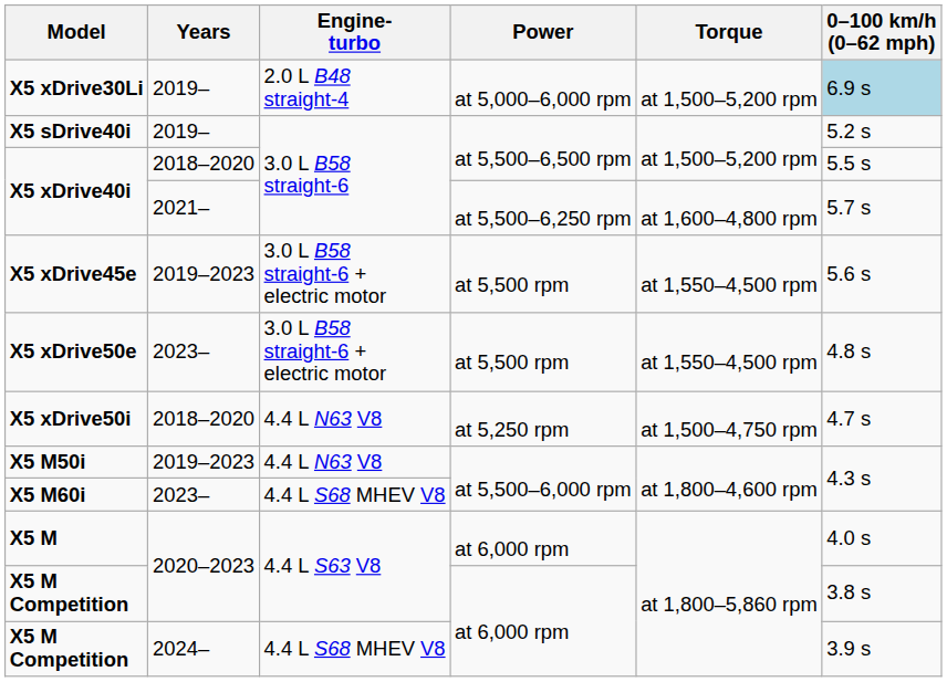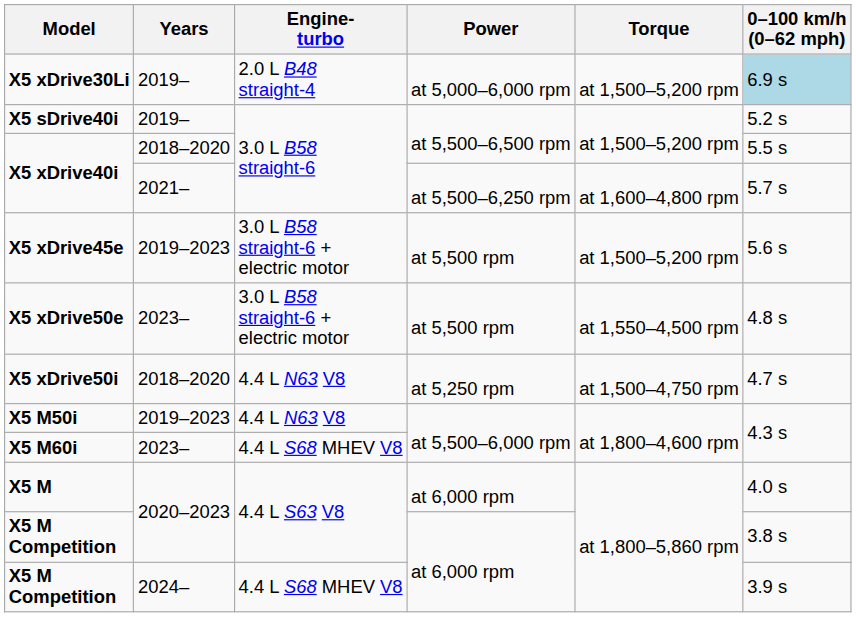 <table class="wikitable sortable">
 <tr>
 <th>Model</th>
 <th>Years</th>
 <th>Engine- <br> <a href='#'>turbo</a></th>
 <th>Power</th>
 <th>Torque</th>
 <th>0–100 km/h <br>(0–62 mph)</th>
 </tr>
 <tr>
 <td><strong>X5 xDrive30Li</strong></td>
 <td>2019–</td>
 <td>2.0 L <em><a href='#'>B48</a></em> <br> <a href='#'>straight-4</a></td>
 <td> <br> at 5,000–6,000 rpm</td>
 <td> <br> at 1,500–5,200 rpm</td>
 <td style="background: lightblue;">6.9 s</td>
 </tr>
 <tr>
 <td><strong>X5 sDrive40i</strong></td>
 <td>2019–</td>
 <td rowspan="3">3.0 L <em><a href='#'>B58</a></em> <br> <a href='#'>straight-6</a></td>
 <td rowspan="2"> <br> at 5,500–6,500 rpm</td>
 <td rowspan="2"> <br> at 1,500–5,200 rpm</td>
 <td>5.2 s</td>
 </tr>
 <tr>
 <td rowspan="2"><strong>X5 xDrive40i</strong></td>
 <td>2018–2020</td>
 <td>5.5 s</td>
 </tr>
 <tr>
 <td>2021–</td>
 <td> <br> at 5,500–6,250 rpm</td>
 <td> <br> at 1,600–4,800 rpm</td>
 <td>5.7 s</td>
 </tr>
 <tr>
 <td><strong>X5 xDrive45e</strong></td>
 <td>2019–2023</td>
 <td>3.0 L <em><a href='#'>B58</a></em> <br> <a href='#'>straight-6</a> +<br> electric motor</td>
 <td> <br> at 5,500 rpm</td>
-<td> <br> at 1,550–4,500 rpm</td>
+<td> <br> at 1,500–5,200 rpm</td>
 <td>5.6 s</td>
 </tr>
 <tr>
 <td><strong>X5 xDrive50e</strong></td>
 <td>2023–</td>
 <td>3.0 L <em><a href='#'>B58</a></em> <br> <a href='#'>straight-6</a> +<br> electric motor</td>
 <td> <br> at 5,500 rpm</td>
 <td> <br> at 1,550–4,500 rpm</td>
 <td>4.8 s</td>
 </tr>
 <tr>
 <td><strong>X5 xDrive50i</strong></td>
 <td>2018–2020</td>
 <td>4.4 L <em><a href='#'>N63</a></em> <a href='#'>V8</a></td>
 <td> <br> at 5,250 rpm</td>
 <td> <br> at 1,500–4,750 rpm</td>
 <td>4.7 s</td>
 </tr>
 <tr>
 <td><strong>X5 M50i</strong></td>
 <td>2019–2023</td>
 <td>4.4 L <em><a href='#'>N63</a></em> <a href='#'>V8</a></td>
 <td rowspan="2"> <br> at 5,500–6,000 rpm</td>
 <td rowspan="2"> <br> at 1,800–4,600 rpm</td>
 <td rowspan="2">4.3 s</td>
 </tr>
 <tr>
 <td><strong>X5 M60i</strong></td>
 <td>2023–</td>
 <td>4.4 L <a href='#'><em>S68</em></a> MHEV <a href='#'>V8</a></td>
 </tr>
 <tr>
 <td><strong>X5 M</strong></td>
 <td rowspan="2">2020–2023</td>
 <td rowspan="2">4.4 L <em><a href='#'>S63</a></em> <a href='#'>V8</a></td>
 <td> <br> at 6,000 rpm</td>
 <td rowspan="3"> <br> at 1,800–5,860 rpm</td>
 <td>4.0 s</td>
 </tr>
 <tr>
 <td><strong>X5 M <br> Competition</strong></td>
 <td rowspan="2"> <br> at 6,000 rpm</td>
 <td>3.8 s</td>
 </tr>
 <tr>
 <td><strong>X5 M <br> Competition</strong></td>
 <td>2024–</td>
 <td>4.4 L <a href='#'><em>S68</em></a> MHEV <a href='#'>V8</a></td>
 <td>3.9 s</td>
 </tr>
 </table>
